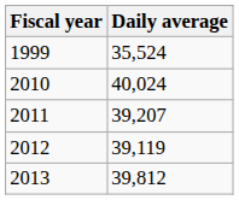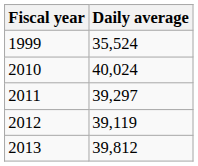 <table class="wikitable">
 <tr>
 <th>Fiscal year</th>
 <th>Daily average</th>
 </tr>
 <tr>
 <td>1999</td>
 <td>35,524</td>
 </tr>
 <tr>
 <td>2010</td>
 <td>40,024</td>
 </tr>
 <tr>
 <td>2011</td>
-<td>39,207</td>
+<td>39,297</td>
 </tr>
 <tr>
 <td>2012</td>
 <td>39,119</td>
 </tr>
 <tr>
 <td>2013</td>
 <td>39,812</td>
 </tr>
 </table>
